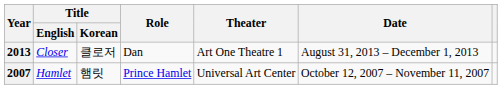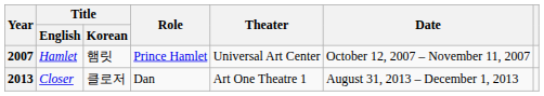 <table class="wikitable sortable plainrowheaders">
 <tr>
 <th rowspan="2" scope="col">Year</th>
 <th colspan="2" scope="col">Title</th>
 <th rowspan="2" scope="col">Role</th>
 <th rowspan="2" scope="col">Theater</th>
 <th rowspan="2" scope="col" class="sortable">Date</th>
 <th rowspan="2" scope="col" class="unsortable"></th>
 </tr>
 <tr>
 <th>English</th>
 <th>Korean</th>
 </tr>
 <tr>
+<th scope="row">2007</th>
+<td><em><a href='#'>Hamlet</a></em></td>
+<td>햄릿</td>
+<td><a href='#'>Prince Hamlet</a></td>
+<td>Universal Art Center</td>
+<td>October 12, 2007 – November 11, 2007</td>
+<td></td>
+</tr>
+<tr>
 <th scope="row">2013</th>
 <td><em><a href='#'>Closer</a></em></td>
 <td>클로저</td>
 <td>Dan</td>
 <td>Art One Theatre 1</td>
 <td>August 31, 2013 – December 1, 2013</td>
 <td></td>
 </tr>
-<tr>
-<th scope="row">2007</th>
-<td><em><a href='#'>Hamlet</a></em></td>
-<td>햄릿</td>
-<td><a href='#'>Prince Hamlet</a></td>
-<td>Universal Art Center</td>
-<td>October 12, 2007 – November 11, 2007</td>
-<td></td>
-</tr>
 </table>
